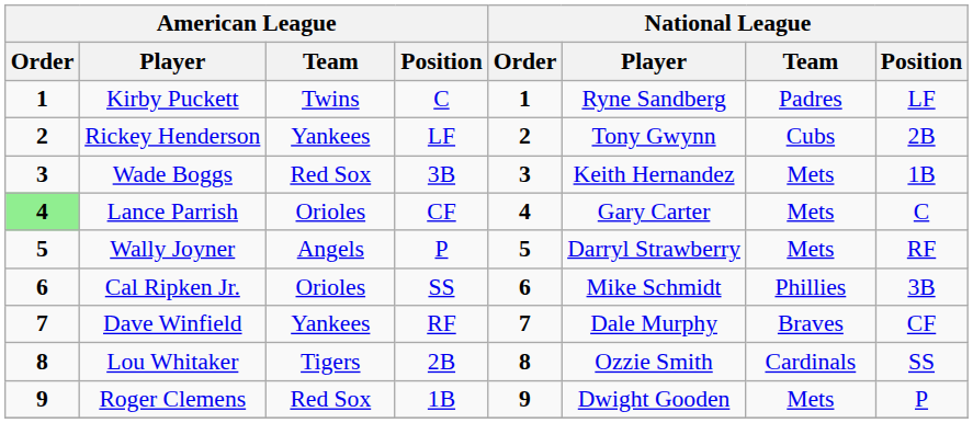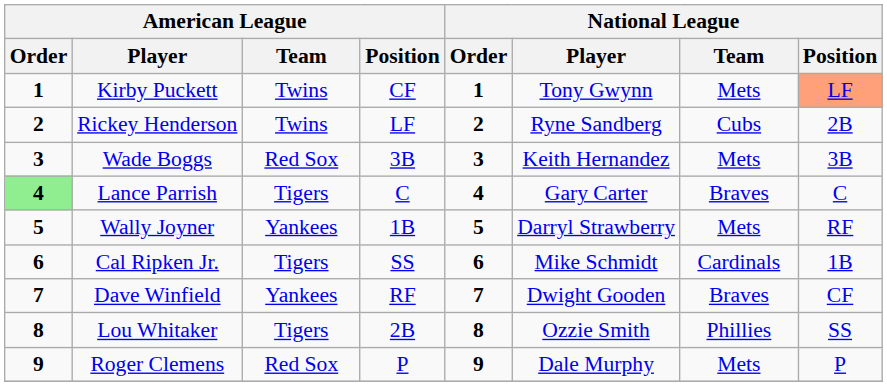 <table class="wikitable" style="font-size: 100%; text-align:center;">
 <tr>
 <th colspan="4">American League</th>
 <th colspan="4">National League</th>
 </tr>
 <tr>
 <th>Order</th>
 <th>Player</th>
 <th width="80">Team</th>
 <th>Position</th>
 <th>Order</th>
 <th>Player</th>
 <th width="80">Team</th>
 <th>Position</th>
 </tr>
 <tr>
 <td><strong>1</strong></td>
 <td><a href='#'>Kirby Puckett</a></td>
 <td><a href='#'>Twins</a></td>
-<td><a href='#'>C</a></td>
+<td><a href='#'>CF</a></td>
 <td><strong>1</strong></td>
-<td><a href='#'>Ryne Sandberg</a></td>
-<td><a href='#'>Padres</a></td>
-<td><a href='#'>LF</a></td>
+<td><a href='#'>Tony Gwynn</a></td>
+<td><a href='#'>Mets</a></td>
+<td style="background: lightsalmon;"><a href='#'>LF</a></td>
 </tr>
 <tr>
 <td><strong>2</strong></td>
 <td><a href='#'>Rickey Henderson</a></td>
-<td><a href='#'>Yankees</a></td>
+<td><a href='#'>Twins</a></td>
 <td><a href='#'>LF</a></td>
 <td><strong>2</strong></td>
-<td><a href='#'>Tony Gwynn</a></td>
+<td><a href='#'>Ryne Sandberg</a></td>
 <td><a href='#'>Cubs</a></td>
 <td><a href='#'>2B</a></td>
 </tr>
 <tr>
 <td><strong>3</strong></td>
 <td><a href='#'>Wade Boggs</a></td>
 <td><a href='#'>Red Sox</a></td>
 <td><a href='#'>3B</a></td>
 <td><strong>3</strong></td>
 <td><a href='#'>Keith Hernandez</a></td>
 <td><a href='#'>Mets</a></td>
-<td><a href='#'>1B</a></td>
+<td><a href='#'>3B</a></td>
 </tr>
 <tr>
 <td style="background: lightgreen;"><strong>4</strong></td>
 <td><a href='#'>Lance Parrish</a></td>
-<td><a href='#'>Orioles</a></td>
-<td><a href='#'>CF</a></td>
+<td><a href='#'>Tigers</a></td>
+<td><a href='#'>C</a></td>
 <td><strong>4</strong></td>
 <td><a href='#'>Gary Carter</a></td>
-<td><a href='#'>Mets</a></td>
+<td><a href='#'>Braves</a></td>
 <td><a href='#'>C</a></td>
 </tr>
 <tr>
 <td><strong>5</strong></td>
 <td><a href='#'>Wally Joyner</a></td>
-<td><a href='#'>Angels</a></td>
-<td><a href='#'>P</a></td>
+<td><a href='#'>Yankees</a></td>
+<td><a href='#'>1B</a></td>
 <td><strong>5</strong></td>
 <td><a href='#'>Darryl Strawberry</a></td>
 <td><a href='#'>Mets</a></td>
 <td><a href='#'>RF</a></td>
 </tr>
 <tr>
 <td><strong>6</strong></td>
 <td><a href='#'>Cal Ripken Jr.</a></td>
-<td><a href='#'>Orioles</a></td>
+<td><a href='#'>Tigers</a></td>
 <td><a href='#'>SS</a></td>
 <td><strong>6</strong></td>
 <td><a href='#'>Mike Schmidt</a></td>
-<td><a href='#'>Phillies</a></td>
-<td><a href='#'>3B</a></td>
+<td><a href='#'>Cardinals</a></td>
+<td><a href='#'>1B</a></td>
 </tr>
 <tr>
 <td><strong>7</strong></td>
 <td><a href='#'>Dave Winfield</a></td>
 <td><a href='#'>Yankees</a></td>
 <td><a href='#'>RF</a></td>
 <td><strong>7</strong></td>
-<td><a href='#'>Dale Murphy</a></td>
+<td><a href='#'>Dwight Gooden</a></td>
 <td><a href='#'>Braves</a></td>
 <td><a href='#'>CF</a></td>
 </tr>
 <tr>
 <td><strong>8</strong></td>
 <td><a href='#'>Lou Whitaker</a></td>
 <td><a href='#'>Tigers</a></td>
 <td><a href='#'>2B</a></td>
 <td><strong>8</strong></td>
 <td><a href='#'>Ozzie Smith</a></td>
-<td><a href='#'>Cardinals</a></td>
+<td><a href='#'>Phillies</a></td>
 <td><a href='#'>SS</a></td>
 </tr>
 <tr>
 <td><strong>9</strong></td>
 <td><a href='#'>Roger Clemens</a></td>
 <td><a href='#'>Red Sox</a></td>
-<td><a href='#'>1B</a></td>
+<td><a href='#'>P</a></td>
 <td><strong>9</strong></td>
-<td><a href='#'>Dwight Gooden</a></td>
+<td><a href='#'>Dale Murphy</a></td>
 <td><a href='#'>Mets</a></td>
 <td><a href='#'>P</a></td>
 </tr>
 <tr>
 </tr>
 </table>
